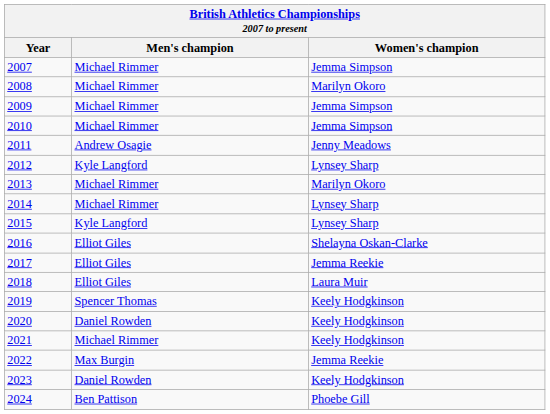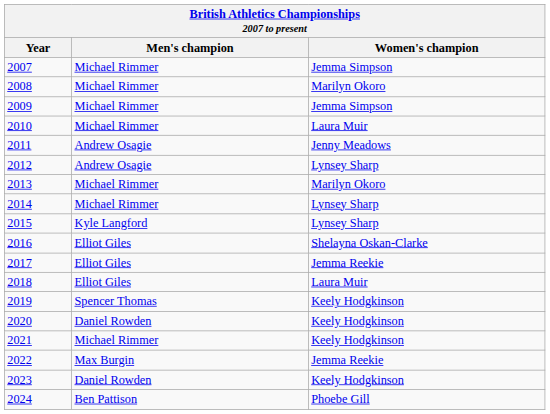 <table class="wikitable">
 <tr>
 <th colspan="3"><a href='#'>British Athletics Championships</a><br><em><small>2007 to present</small></em></th>
 </tr>
 <tr>
 <th width=80>Year</th>
 <th width=300>Men's champion</th>
 <th width=300>Women's champion</th>
 </tr>
 <tr>
 <td><a href='#'>2007</a></td>
 <td><a href='#'>Michael Rimmer</a></td>
 <td><a href='#'>Jemma Simpson</a></td>
 </tr>
 <tr>
 <td><a href='#'>2008</a></td>
 <td><a href='#'>Michael Rimmer</a></td>
 <td><a href='#'>Marilyn Okoro</a></td>
 </tr>
 <tr>
 <td><a href='#'>2009</a></td>
 <td><a href='#'>Michael Rimmer</a></td>
 <td><a href='#'>Jemma Simpson</a></td>
 </tr>
 <tr>
 <td><a href='#'>2010</a></td>
 <td><a href='#'>Michael Rimmer</a></td>
-<td><a href='#'>Jemma Simpson</a></td>
+<td><a href='#'>Laura Muir</a></td>
 </tr>
 <tr>
 <td><a href='#'>2011</a></td>
 <td><a href='#'>Andrew Osagie</a></td>
 <td><a href='#'>Jenny Meadows</a></td>
 </tr>
 <tr>
 <td><a href='#'>2012</a></td>
-<td><a href='#'>Kyle Langford</a></td>
+<td><a href='#'>Andrew Osagie</a></td>
 <td><a href='#'>Lynsey Sharp</a></td>
 </tr>
 <tr>
 <td><a href='#'>2013</a></td>
 <td><a href='#'>Michael Rimmer</a></td>
 <td><a href='#'>Marilyn Okoro</a></td>
 </tr>
 <tr>
 <td><a href='#'>2014</a></td>
 <td><a href='#'>Michael Rimmer</a></td>
 <td><a href='#'>Lynsey Sharp</a></td>
 </tr>
 <tr>
 <td><a href='#'>2015</a></td>
 <td><a href='#'>Kyle Langford</a></td>
 <td><a href='#'>Lynsey Sharp</a></td>
 </tr>
 <tr>
 <td><a href='#'>2016</a></td>
 <td><a href='#'>Elliot Giles</a></td>
 <td><a href='#'>Shelayna Oskan-Clarke</a></td>
 </tr>
 <tr>
 <td><a href='#'>2017</a></td>
 <td><a href='#'>Elliot Giles</a></td>
 <td><a href='#'>Jemma Reekie</a></td>
 </tr>
 <tr>
 <td><a href='#'>2018</a></td>
 <td><a href='#'>Elliot Giles</a></td>
 <td><a href='#'>Laura Muir</a></td>
 </tr>
 <tr>
 <td><a href='#'>2019</a></td>
 <td><a href='#'>Spencer Thomas</a></td>
 <td><a href='#'>Keely Hodgkinson</a></td>
 </tr>
 <tr>
 <td><a href='#'>2020</a></td>
 <td><a href='#'>Daniel Rowden</a></td>
 <td><a href='#'>Keely Hodgkinson</a></td>
 </tr>
 <tr>
 <td><a href='#'>2021</a></td>
 <td><a href='#'>Michael Rimmer</a></td>
 <td><a href='#'>Keely Hodgkinson</a></td>
 </tr>
 <tr>
 <td><a href='#'>2022</a></td>
 <td><a href='#'>Max Burgin</a></td>
 <td><a href='#'>Jemma Reekie</a></td>
 </tr>
 <tr>
 <td><a href='#'>2023</a></td>
 <td><a href='#'>Daniel Rowden</a></td>
 <td><a href='#'>Keely Hodgkinson</a></td>
 </tr>
 <tr>
 <td><a href='#'>2024</a></td>
 <td><a href='#'>Ben Pattison</a></td>
 <td><a href='#'>Phoebe Gill</a></td>
 </tr>
 </table>
